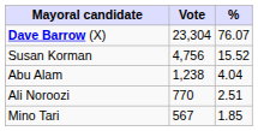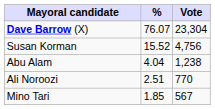 <table class="wikitable">
 <tr>
 <th style="background:#ddf; width:200px;">Mayoral candidate</th>
+<th style="background:#ddf; width:30px;">%</th>
 <th style="background:#ddf; width:50px;">Vote</th>
-<th style="background:#ddf; width:30px;">%</th>
 </tr>
 <tr>
 <td><strong><a href='#'>Dave Barrow</a></strong> (X)</td>
+<td>76.07</td>
 <td>23,304</td>
-<td>76.07</td>
 </tr>
 <tr>
 <td>Susan Korman</td>
+<td>15.52</td>
 <td>4,756</td>
-<td>15.52</td>
 </tr>
 <tr>
 <td>Abu Alam</td>
+<td>4.04</td>
 <td>1,238</td>
-<td>4.04</td>
 </tr>
 <tr>
 <td>Ali Noroozi</td>
+<td>2.51</td>
 <td>770</td>
-<td>2.51</td>
 </tr>
 <tr>
 <td>Mino Tari</td>
+<td>1.85</td>
 <td>567</td>
-<td>1.85</td>
 </tr>
 </table>
